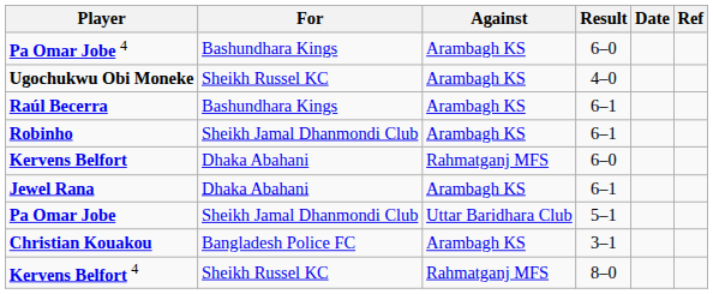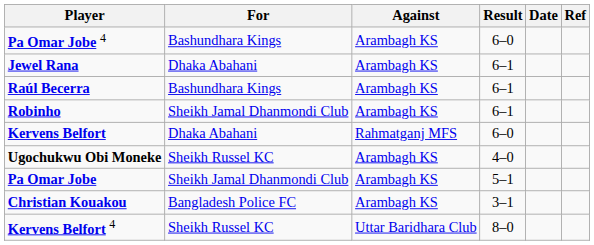 <table class="wikitable">
 <tr>
 <th>Player</th>
 <th>For</th>
 <th>Against</th>
 <th style="text-align:center">Result</th>
 <th>Date</th>
 <th>Ref</th>
 </tr>
 <tr>
 <td> <strong><a href='#'>Pa Omar Jobe</a></strong> <sup>4</sup></td>
 <td><a href='#'>Bashundhara Kings</a></td>
 <td><a href='#'>Arambagh KS</a></td>
 <td style="text-align:center;">6–0</td>
 <td></td>
 <td></td>
 </tr>
 <tr>
-<td> <strong>Ugochukwu Obi Moneke</strong></td>
-<td><a href='#'>Sheikh Russel KC</a></td>
+<td> <strong><a href='#'>Jewel Rana</a></strong></td>
+<td><a href='#'>Dhaka Abahani</a></td>
 <td><a href='#'>Arambagh KS</a></td>
-<td style="text-align:center;">4–0</td>
+<td style="text-align:center;">6–1</td>
 <td></td>
 <td></td>
 </tr>
 <tr>
 <td> <strong><a href='#'>Raúl Becerra</a></strong></td>
 <td><a href='#'>Bashundhara Kings</a></td>
 <td><a href='#'>Arambagh KS</a></td>
 <td style="text-align:center;">6–1</td>
 <td></td>
 <td></td>
 </tr>
 <tr>
 <td> <strong><a href='#'>Robinho</a></strong></td>
 <td><a href='#'>Sheikh Jamal Dhanmondi Club</a></td>
 <td><a href='#'>Arambagh KS</a></td>
 <td style="text-align:center;">6–1</td>
 <td></td>
 <td></td>
 </tr>
 <tr>
 <td> <strong><a href='#'>Kervens Belfort</a></strong></td>
 <td><a href='#'>Dhaka Abahani</a></td>
 <td><a href='#'>Rahmatganj MFS</a></td>
 <td style="text-align:center;">6–0</td>
 <td></td>
 <td></td>
 </tr>
 <tr>
-<td> <strong><a href='#'>Jewel Rana</a></strong></td>
-<td><a href='#'>Dhaka Abahani</a></td>
+<td> <strong>Ugochukwu Obi Moneke</strong></td>
+<td><a href='#'>Sheikh Russel KC</a></td>
 <td><a href='#'>Arambagh KS</a></td>
-<td style="text-align:center;">6–1</td>
+<td style="text-align:center;">4–0</td>
 <td></td>
 <td></td>
 </tr>
 <tr>
 <td> <strong><a href='#'>Pa Omar Jobe</a></strong></td>
 <td><a href='#'>Sheikh Jamal Dhanmondi Club</a></td>
-<td><a href='#'>Uttar Baridhara Club</a></td>
+<td><a href='#'>Arambagh KS</a></td>
 <td style="text-align:center;">5–1</td>
 <td></td>
 <td></td>
 </tr>
 <tr>
 <td> <strong><a href='#'>Christian Kouakou</a></strong></td>
 <td><a href='#'>Bangladesh Police FC</a></td>
 <td><a href='#'>Arambagh KS</a></td>
 <td style="text-align:center;">3–1</td>
 <td></td>
 <td></td>
 </tr>
 <tr>
 <td> <strong><a href='#'>Kervens Belfort</a></strong> <sup>4</sup></td>
 <td><a href='#'>Sheikh Russel KC</a></td>
-<td><a href='#'>Rahmatganj MFS</a></td>
+<td><a href='#'>Uttar Baridhara Club</a></td>
 <td style="text-align:center;">8–0</td>
 <td></td>
 <td></td>
 </tr>
 </table>
